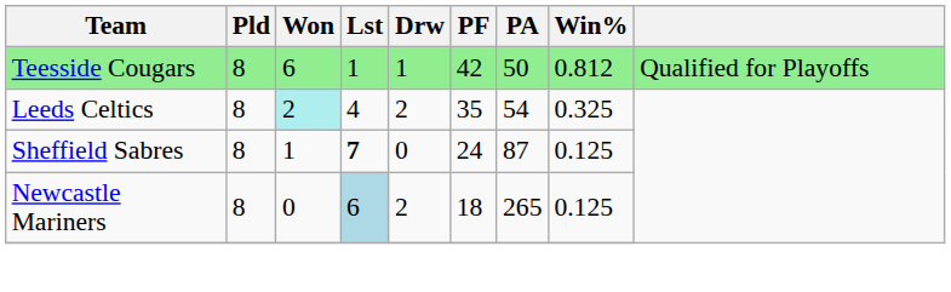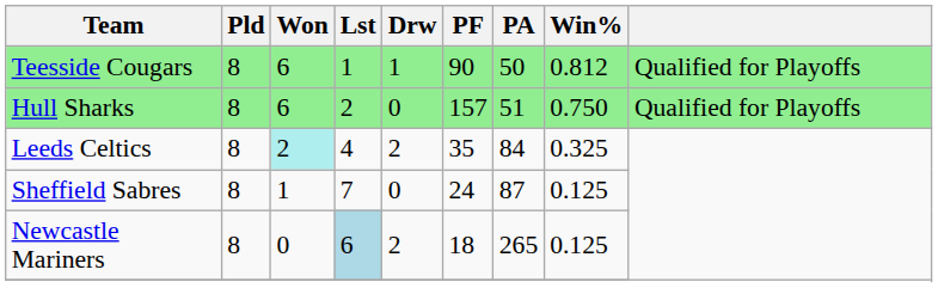 <table class="wikitable" width=65%">
 <tr>
 <th width=26%>Team</th>
 <th width=5%>Pld</th>
 <th width=5%>Won</th>
 <th width=5%>Lst</th>
 <th width=5%>Drw</th>
 <th width=5%>PF</th>
 <th width=5%>PA</th>
 <th width=6%>Win%</th>
 <th width=38%></th>
 </tr>
 <tr style="background:lightgreen">
 <td><a href='#'>Teesside</a> Cougars</td>
 <td>8</td>
 <td>6</td>
 <td>1</td>
 <td>1</td>
-<td>42</td>
+<td>90</td>
 <td>50</td>
 <td>0.812</td>
+<td>Qualified for Playoffs</td>
+</tr>
+<tr style="background:lightgreen">
+<td><a href='#'>Hull</a> Sharks</td>
+<td>8</td>
+<td>6</td>
+<td>2</td>
+<td>0</td>
+<td>157</td>
+<td>51</td>
+<td>0.750</td>
 <td>Qualified for Playoffs</td>
 </tr>
 <tr>
 <td><a href='#'>Leeds</a> Celtics</td>
 <td>8</td>
 <td style="background: paleturquoise;">2</td>
 <td>4</td>
 <td>2</td>
 <td>35</td>
-<td>54</td>
+<td>84</td>
 <td>0.325</td>
 </tr>
 <tr>
 <td><a href='#'>Sheffield</a> Sabres</td>
 <td>8</td>
 <td>1</td>
-<td><strong>7</strong></td>
+<td>7</td>
 <td>0</td>
 <td>24</td>
 <td>87</td>
 <td>0.125</td>
 </tr>
 <tr>
 <td><a href='#'>Newcastle</a> Mariners</td>
 <td>8</td>
 <td>0</td>
 <td style="background: lightblue;">6</td>
 <td>2</td>
 <td>18</td>
 <td>265</td>
 <td>0.125</td>
 </tr>
 <tr>
 </tr>
 </table>
